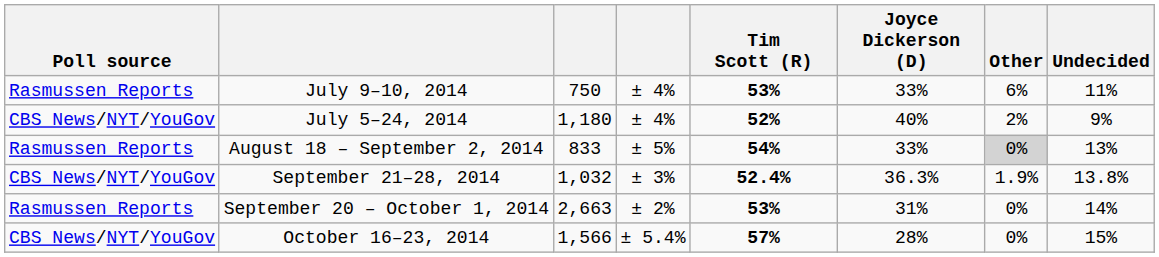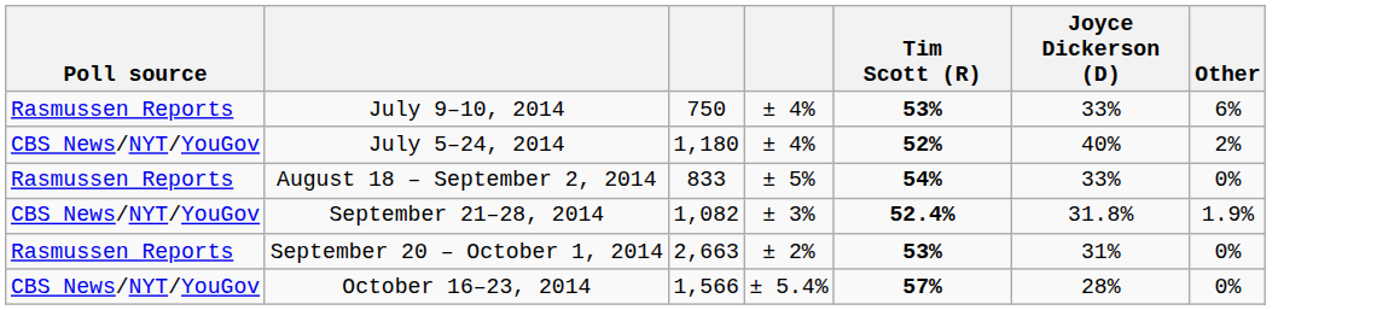 <table class="wikitable" style="text-align:center">
 <tr valign= bottom>
 <th>Poll source</th>
 <th></th>
 <th></th>
 <th></th>
 <th style="width:100px;">Tim<br>Scott (R)</th>
 <th style="width:100px;">Joyce<br>Dickerson (D)</th>
 <th>Other</th>
-<th>Undecided</th>
 </tr>
 <tr>
 <td align=left><a href='#'>Rasmussen Reports</a></td>
 <td>July 9–10, 2014</td>
 <td>750</td>
 <td>± 4%</td>
 <td><strong>53%</strong></td>
 <td>33%</td>
 <td>6%</td>
-<td>11%</td>
 </tr>
 <tr>
 <td align=left><a href='#'>CBS News</a>/<a href='#'>NYT</a>/<a href='#'>YouGov</a></td>
 <td>July 5–24, 2014</td>
 <td>1,180</td>
 <td>± 4%</td>
 <td><strong>52%</strong></td>
 <td>40%</td>
 <td>2%</td>
-<td>9%</td>
 </tr>
 <tr>
 <td align=left><a href='#'>Rasmussen Reports</a></td>
 <td>August 18 – September 2, 2014</td>
 <td>833</td>
 <td>± 5%</td>
 <td><strong>54%</strong></td>
 <td>33%</td>
-<td style="background: lightgrey;">0%</td>
-<td>13%</td>
+<td>0%</td>
 </tr>
 <tr>
 <td align=left><a href='#'>CBS News</a>/<a href='#'>NYT</a>/<a href='#'>YouGov</a></td>
 <td>September 21–28, 2014</td>
-<td>1,032</td>
+<td>1,082</td>
 <td>± 3%</td>
 <td><strong>52.4%</strong></td>
-<td>36.3%</td>
+<td>31.8%</td>
 <td>1.9%</td>
-<td>13.8%</td>
 </tr>
 <tr>
 <td align=left><a href='#'>Rasmussen Reports</a></td>
 <td>September 20 – October 1, 2014</td>
 <td>2,663</td>
 <td>± 2%</td>
 <td><strong>53%</strong></td>
 <td>31%</td>
 <td>0%</td>
-<td>14%</td>
 </tr>
 <tr>
 <td align=left><a href='#'>CBS News</a>/<a href='#'>NYT</a>/<a href='#'>YouGov</a></td>
 <td>October 16–23, 2014</td>
 <td>1,566</td>
 <td>± 5.4%</td>
 <td><strong>57%</strong></td>
 <td>28%</td>
 <td>0%</td>
-<td>15%</td>
 </tr>
 </table>
